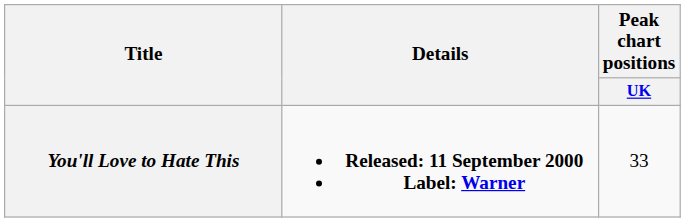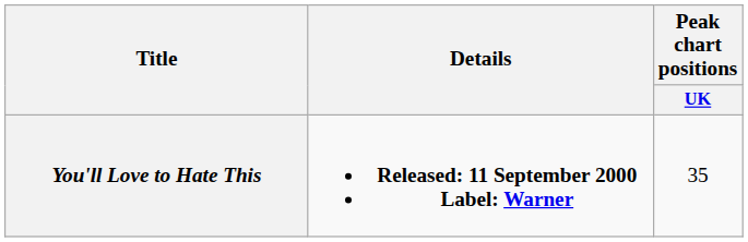 <table class="wikitable plainrowheaders" style="text-align:center;">
 <tr>
 <th scope="col" rowspan="2" style="width:14em;">Title</th>
 <th scope="col" rowspan="2" style="width:16em;">Details</th>
 <th scope="col" colspan="2">Peak<br>chart<br>positions</th>
 </tr>
 <tr>
 <th scope="col" style="width:3em;font-size:85%;"><a href='#'>UK</a><br></th>
 </tr>
 <tr>
 <th scope="row"><em>You'll Love to Hate This</em></th>
 <td><strong><br><ul><li>Released: 11 September 2000</li><li>Label: <a href='#'>Warner</a></li></ul></strong></td>
-<td>33</td>
+<td>35</td>
 </tr>
 </table>
